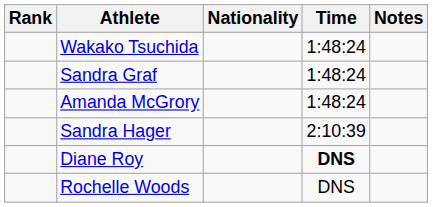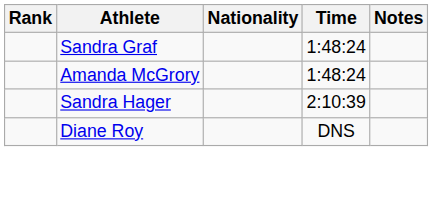 <table class="wikitable sortable" style=text-align:center>
 <tr>
 <th>Rank</th>
 <th>Athlete</th>
 <th>Nationality</th>
 <th>Time</th>
 <th>Notes</th>
-</tr>
-<tr>
-<td></td>
-<td align=left><a href='#'>Wakako Tsuchida</a></td>
-<td align=left></td>
-<td>1:48:24</td>
-<td></td>
 </tr>
 <tr>
 <td></td>
 <td align=left><a href='#'>Sandra Graf</a></td>
 <td align=left></td>
 <td>1:48:24</td>
 <td></td>
 </tr>
 <tr>
 <td></td>
 <td align=left><a href='#'>Amanda McGrory</a></td>
 <td align=left></td>
 <td>1:48:24</td>
 <td></td>
 </tr>
 <tr>
 <td></td>
 <td align=left><a href='#'>Sandra Hager</a></td>
 <td align=left></td>
 <td>2:10:39</td>
 <td></td>
 </tr>
 <tr>
 <td></td>
 <td align=left><a href='#'>Diane Roy</a></td>
 <td align=left></td>
-<td><strong>DNS</strong></td>
-<td></td>
-</tr>
-<tr>
-<td></td>
-<td align=left><a href='#'>Rochelle Woods</a></td>
-<td align=left></td>
 <td>DNS</td>
 <td></td>
 </tr>
 </table>
